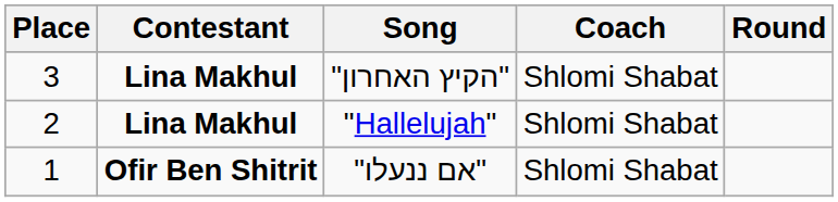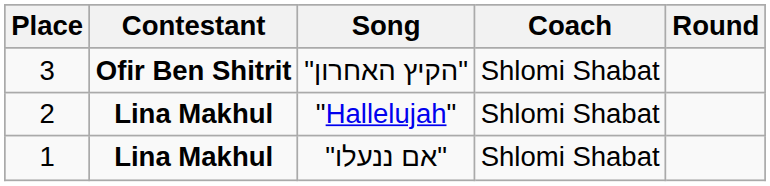 <table class="wikitable sortable" style="text-align: center; width: auto;">
 <tr>
 <th>Place</th>
 <th>Contestant</th>
 <th>Song</th>
 <th>Coach</th>
 <th>Round</th>
 </tr>
 <tr>
 <td>3</td>
-<td><strong>Lina Makhul</strong></td>
+<td><strong>Ofir Ben Shitrit</strong></td>
 <td>"הקיץ האחרון"</td>
 <td>Shlomi Shabat</td>
 <td></td>
 </tr>
 <tr>
 <td>2</td>
 <td><strong>Lina Makhul</strong></td>
 <td>"<a href='#'>Hallelujah</a>"</td>
 <td>Shlomi Shabat</td>
 <td></td>
 </tr>
 <tr>
 <td>1</td>
-<td><strong>Ofir Ben Shitrit</strong></td>
+<td><strong>Lina Makhul</strong></td>
 <td>"אם ננעלו"</td>
 <td>Shlomi Shabat</td>
 <td></td>
 </tr>
 </table>
